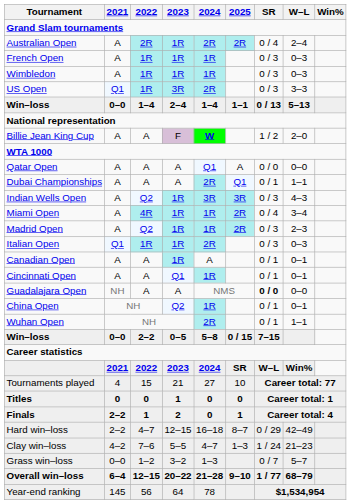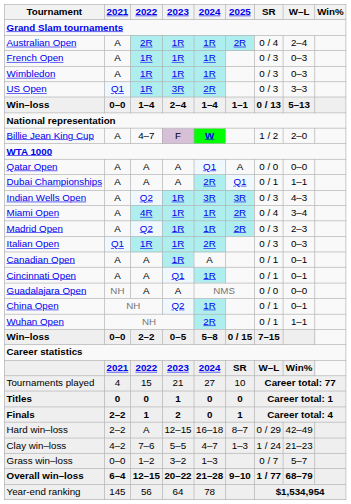 <table class=wikitable style=text-align:center>
 <tr>
 <th>Tournament</th>
 <th><a href='#'>2021</a></th>
 <th><a href='#'>2022</a></th>
 <th><a href='#'>2023</a></th>
 <th><a href='#'>2024</a></th>
 <th><a href='#'>2025</a></th>
 <th>SR</th>
 <th>W–L</th>
 <th>Win%</th>
 </tr>
 <tr>
 <td colspan="9" style="text-align:left"><strong><a href='#'>Grand Slam tournaments</a></strong></td>
 </tr>
 <tr>
 <td style=text-align:left><a href='#'>Australian Open</a></td>
 <td>A</td>
 <td style=background:#afeeee><a href='#'>2R</a></td>
 <td style=background:#afeeee><a href='#'>1R</a></td>
-<td style=background:#afeeee><a href='#'>2R</a></td>
+<td style=background:#afeeee><a href='#'>1R</a></td>
 <td style=background:#afeeee><a href='#'>2R</a></td>
 <td>0 / 4</td>
 <td>2–4</td>
 <td></td>
 </tr>
 <tr>
 <td style=text-align:left><a href='#'>French Open</a></td>
 <td>A</td>
 <td style=background:#afeeee><a href='#'>1R</a></td>
 <td style=background:#afeeee><a href='#'>1R</a></td>
 <td style=background:#afeeee><a href='#'>1R</a></td>
 <td></td>
 <td>0 / 3</td>
 <td>0–3</td>
 <td></td>
 </tr>
 <tr>
 <td style=text-align:left><a href='#'>Wimbledon</a></td>
 <td>A</td>
 <td style=background:#afeeee><a href='#'>1R</a></td>
 <td style=background:#afeeee><a href='#'>1R</a></td>
 <td style=background:#afeeee><a href='#'>1R</a></td>
 <td></td>
 <td>0 / 3</td>
 <td>0–3</td>
 <td></td>
 </tr>
 <tr>
 <td style=text-align:left><a href='#'>US Open</a></td>
 <td style=background:#f0f8ff><a href='#'>Q1</a></td>
 <td style=background:#afeeee><a href='#'>1R</a></td>
 <td style=background:#afeeee><a href='#'>3R</a></td>
 <td style=background:#afeeee><a href='#'>2R</a></td>
 <td></td>
 <td>0 / 3</td>
 <td>3–3</td>
 <td></td>
 </tr>
 <tr style=background:#efefef;font-weight:bold>
 <td style=text-align:left>Win–loss</td>
 <td>0–0</td>
 <td>1–4</td>
 <td>2–4</td>
 <td>1–4</td>
 <td>1–1</td>
 <td>0 / 13</td>
 <td>5–13</td>
 <td></td>
 </tr>
 <tr>
 <td colspan="9" style="text-align:left"><strong>National representation</strong></td>
 </tr>
 <tr>
 <td style=text-align:left><a href='#'>Billie Jean King Cup</a></td>
 <td>A</td>
-<td>A</td>
+<td>4–7</td>
 <td style=background:thistle>F</td>
 <td style=background:lime><strong><a href='#'>W</a></strong></td>
 <td></td>
 <td>1 / 2</td>
 <td>2–0</td>
 <td></td>
 </tr>
 <tr>
 <td colspan="9" style="text-align:left"><strong><a href='#'>WTA 1000</a></strong></td>
 </tr>
 <tr>
 <td style=text-align:left><a href='#'>Qatar Open</a></td>
 <td>A</td>
 <td>A</td>
 <td>A</td>
 <td style=background:#f0f8ff><a href='#'>Q1</a></td>
 <td>A</td>
 <td>0 / 0</td>
 <td>0–0</td>
 <td></td>
 </tr>
 <tr>
 <td style=text-align:left><a href='#'>Dubai Championships</a></td>
 <td>A</td>
 <td>A</td>
 <td>A</td>
 <td style=background:#afeeee><a href='#'>2R</a></td>
 <td style=background:#f0f8ff><a href='#'>Q1</a></td>
 <td>0 / 1</td>
 <td>1–1</td>
 <td></td>
 </tr>
 <tr>
 <td style=text-align:left><a href='#'>Indian Wells Open</a></td>
 <td>A</td>
 <td style=background:#f0f8ff><a href='#'>Q2</a></td>
 <td style=background:#afeeee><a href='#'>1R</a></td>
 <td style=background:#afeeee><a href='#'>3R</a></td>
 <td style=background:#afeeee><a href='#'>3R</a></td>
 <td>0 / 3</td>
 <td>4–3</td>
 <td></td>
 </tr>
 <tr>
 <td style=text-align:left><a href='#'>Miami Open</a></td>
 <td>A</td>
 <td style=background:#afeeee><a href='#'>4R</a></td>
 <td style=background:#afeeee><a href='#'>1R</a></td>
 <td style=background:#afeeee><a href='#'>1R</a></td>
 <td style=background:#afeeee><a href='#'>2R</a></td>
 <td>0 / 4</td>
 <td>3–4</td>
 <td></td>
 </tr>
 <tr>
 <td style=text-align:left><a href='#'>Madrid Open</a></td>
 <td>A</td>
 <td style=background:#f0f8ff><a href='#'>Q2</a></td>
 <td style=background:#afeeee><a href='#'>1R</a></td>
 <td style=background:#afeeee><a href='#'>1R</a></td>
 <td style=background:#afeeee><a href='#'>2R</a></td>
 <td>0 / 3</td>
 <td>2–3</td>
 <td></td>
 </tr>
 <tr>
 <td style=text-align:left><a href='#'>Italian Open</a></td>
 <td style=background:#f0f8ff><a href='#'>Q1</a></td>
 <td style=background:#afeeee><a href='#'>1R</a></td>
 <td style=background:#afeeee><a href='#'>1R</a></td>
 <td style=background:#afeeee><a href='#'>2R</a></td>
 <td></td>
 <td>0 / 3</td>
 <td>0–3</td>
 <td></td>
 </tr>
 <tr>
 <td style=text-align:left><a href='#'>Canadian Open</a></td>
 <td>A</td>
 <td>A</td>
 <td style=background:#afeeee><a href='#'>1R</a></td>
 <td>A</td>
 <td></td>
 <td>0 / 1</td>
 <td>0–1</td>
 <td></td>
 </tr>
 <tr>
 <td style=text-align:left><a href='#'>Cincinnati Open</a></td>
 <td>A</td>
 <td>A</td>
 <td style=background:#f0f8ff><a href='#'>Q1</a></td>
 <td style=background:#afeeee><a href='#'>1R</a></td>
 <td></td>
 <td>0 / 1</td>
 <td>0–1</td>
 <td></td>
 </tr>
 <tr>
 <td style=text-align:left><a href='#'>Guadalajara Open</a></td>
 <td style=color:#767676>NH</td>
 <td>A</td>
 <td>A</td>
 <td colspan=2 style=color:#767676>NMS</td>
-<td><strong>0 / 0</strong></td>
+<td>0 / 0</td>
 <td>0–0</td>
 <td></td>
 </tr>
 <tr>
 <td style=text-align:left><a href='#'>China Open</a></td>
 <td colspan=2 style=color:#767676>NH</td>
 <td style=background:#f0f8ff><a href='#'>Q2</a></td>
 <td style=background:#afeeee><a href='#'>1R</a></td>
 <td></td>
 <td>0 / 1</td>
 <td>0–1</td>
 <td></td>
 </tr>
 <tr>
 <td style=text-align:left><a href='#'>Wuhan Open</a></td>
 <td colspan=3 style=color:#767676>NH</td>
 <td style=background:#afeeee><a href='#'>2R</a></td>
 <td></td>
 <td>0 / 1</td>
 <td>1–1</td>
 <td></td>
 </tr>
 <tr style=background:#efefef;font-weight:bold>
 <td style=text-align:left>Win–loss</td>
 <td>0–0</td>
 <td>2–2</td>
 <td>0–5</td>
 <td>5–8</td>
 <td>0 / 15</td>
 <td>7–15</td>
 <td></td>
 </tr>
 <tr>
 <td colspan="9" style="text-align:left"><strong>Career statistics</strong></td>
 </tr>
 <tr style=background:#efefef;font-weight:bold>
 <td></td>
 <td><a href='#'>2021</a></td>
 <td><a href='#'>2022</a></td>
 <td><a href='#'>2023</a></td>
 <td><a href='#'>2024</a></td>
 <td>SR</td>
 <td>W–L</td>
 <td>Win%</td>
 </tr>
 <tr style=background:#efefef>
 <td style=text-align:left>Tournaments played</td>
 <td>4</td>
 <td>15</td>
 <td>21</td>
 <td>27</td>
 <td>10</td>
 <td colspan="3"><strong>Career total: 77</strong></td>
 </tr>
 <tr style=background:#efefef;font-weight:bold>
 <td style=text-align:left>Titles</td>
 <td>0</td>
 <td>0</td>
 <td>1</td>
 <td>0</td>
 <td>0</td>
 <td colspan="3">Career total: 1</td>
 </tr>
 <tr style=background:#efefef;font-weight:bold>
 <td style=text-align:left>Finals</td>
 <td>2–2</td>
 <td>1</td>
 <td>2</td>
 <td>0</td>
 <td>1</td>
 <td colspan="3">Career total: 4</td>
 </tr>
 <tr style=background:#efefef>
 <td style=text-align:left>Hard win–loss</td>
 <td>2–2</td>
-<td>4–7</td>
+<td>A</td>
 <td>12–15</td>
 <td>16–18</td>
 <td>8–7</td>
 <td>0 / 29</td>
 <td>42–49</td>
 <td></td>
 </tr>
 <tr style=background:#efefef>
 <td style=text-align:left>Clay win–loss</td>
 <td>4–2</td>
 <td>7–6</td>
 <td>5–5</td>
 <td>4–7</td>
 <td>1–3</td>
 <td>1 / 24</td>
 <td>21–23</td>
 <td></td>
 </tr>
 <tr style=background:#efefef>
 <td style=text-align:left>Grass win–loss</td>
 <td>0–0</td>
 <td>1–2</td>
 <td>3–2</td>
 <td>1–3</td>
 <td></td>
 <td>0 / 7</td>
 <td>5–7</td>
 <td></td>
 </tr>
 <tr style=background:#efefef;font-weight:bold>
 <td style=text-align:left>Overall win–loss</td>
 <td>6–4</td>
 <td>12–15</td>
 <td>20–22</td>
 <td>21–28</td>
 <td>9–10</td>
 <td>1 / 77</td>
 <td>68–79</td>
 <td></td>
 </tr>
 <tr style=background:#efefef>
 <td style=text-align:left>Year-end ranking</td>
 <td>145</td>
 <td>56</td>
 <td>64</td>
 <td>78</td>
 <td></td>
 <td colspan="3"><strong>$1,534,954</strong></td>
 </tr>
 </table>
